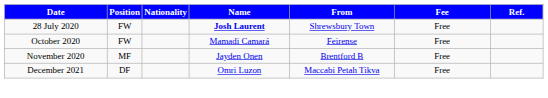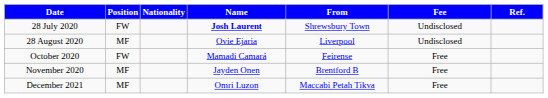 <table class="wikitable" style="text-align:center; font-size:90%">
 <tr>
 <th style="background:#00f; color:white; width:200px;">Date</th>
 <th style="background:#00f; color:white; width:50px;">Position</th>
 <th style="background:#00f; color:white; width:50px;">Nationality</th>
 <th style="background:#00f; color:white; width:200px;">Name</th>
 <th style="background:#00f; color:white; width:200px;">From</th>
 <th style="background:#00f; color:white; width:200px;">Fee</th>
 <th style="background:#00f; color:white; width:100px;">Ref.</th>
 </tr>
 <tr>
 <td>28 July 2020</td>
 <td>FW</td>
 <td></td>
 <td><strong><a href='#'>Josh Laurent</a></strong></td>
 <td><a href='#'>Shrewsbury Town</a></td>
-<td>Free</td>
+<td>Undisclosed</td>
+<td></td>
+</tr>
+<tr>
+<td>28 August 2020</td>
+<td>MF</td>
+<td></td>
+<td><a href='#'>Ovie Ejaria</a></td>
+<td><a href='#'>Liverpool</a></td>
+<td>Undisclosed</td>
 <td></td>
 </tr>
 <tr>
 <td>October 2020</td>
 <td>FW</td>
 <td></td>
 <td><a href='#'>Mamadi Camará</a></td>
 <td><a href='#'>Feirense</a></td>
 <td>Free</td>
 <td></td>
 </tr>
 <tr>
 <td>November 2020</td>
 <td>MF</td>
 <td></td>
 <td><a href='#'>Jayden Onen</a></td>
 <td><a href='#'>Brentford B</a></td>
 <td>Free</td>
 <td></td>
 </tr>
 <tr>
 <td>December 2021</td>
-<td>DF</td>
+<td>MF</td>
 <td></td>
 <td><a href='#'>Omri Luzon</a></td>
 <td><a href='#'>Maccabi Petah Tikva</a></td>
 <td>Free</td>
 <td></td>
 </tr>
 </table>
